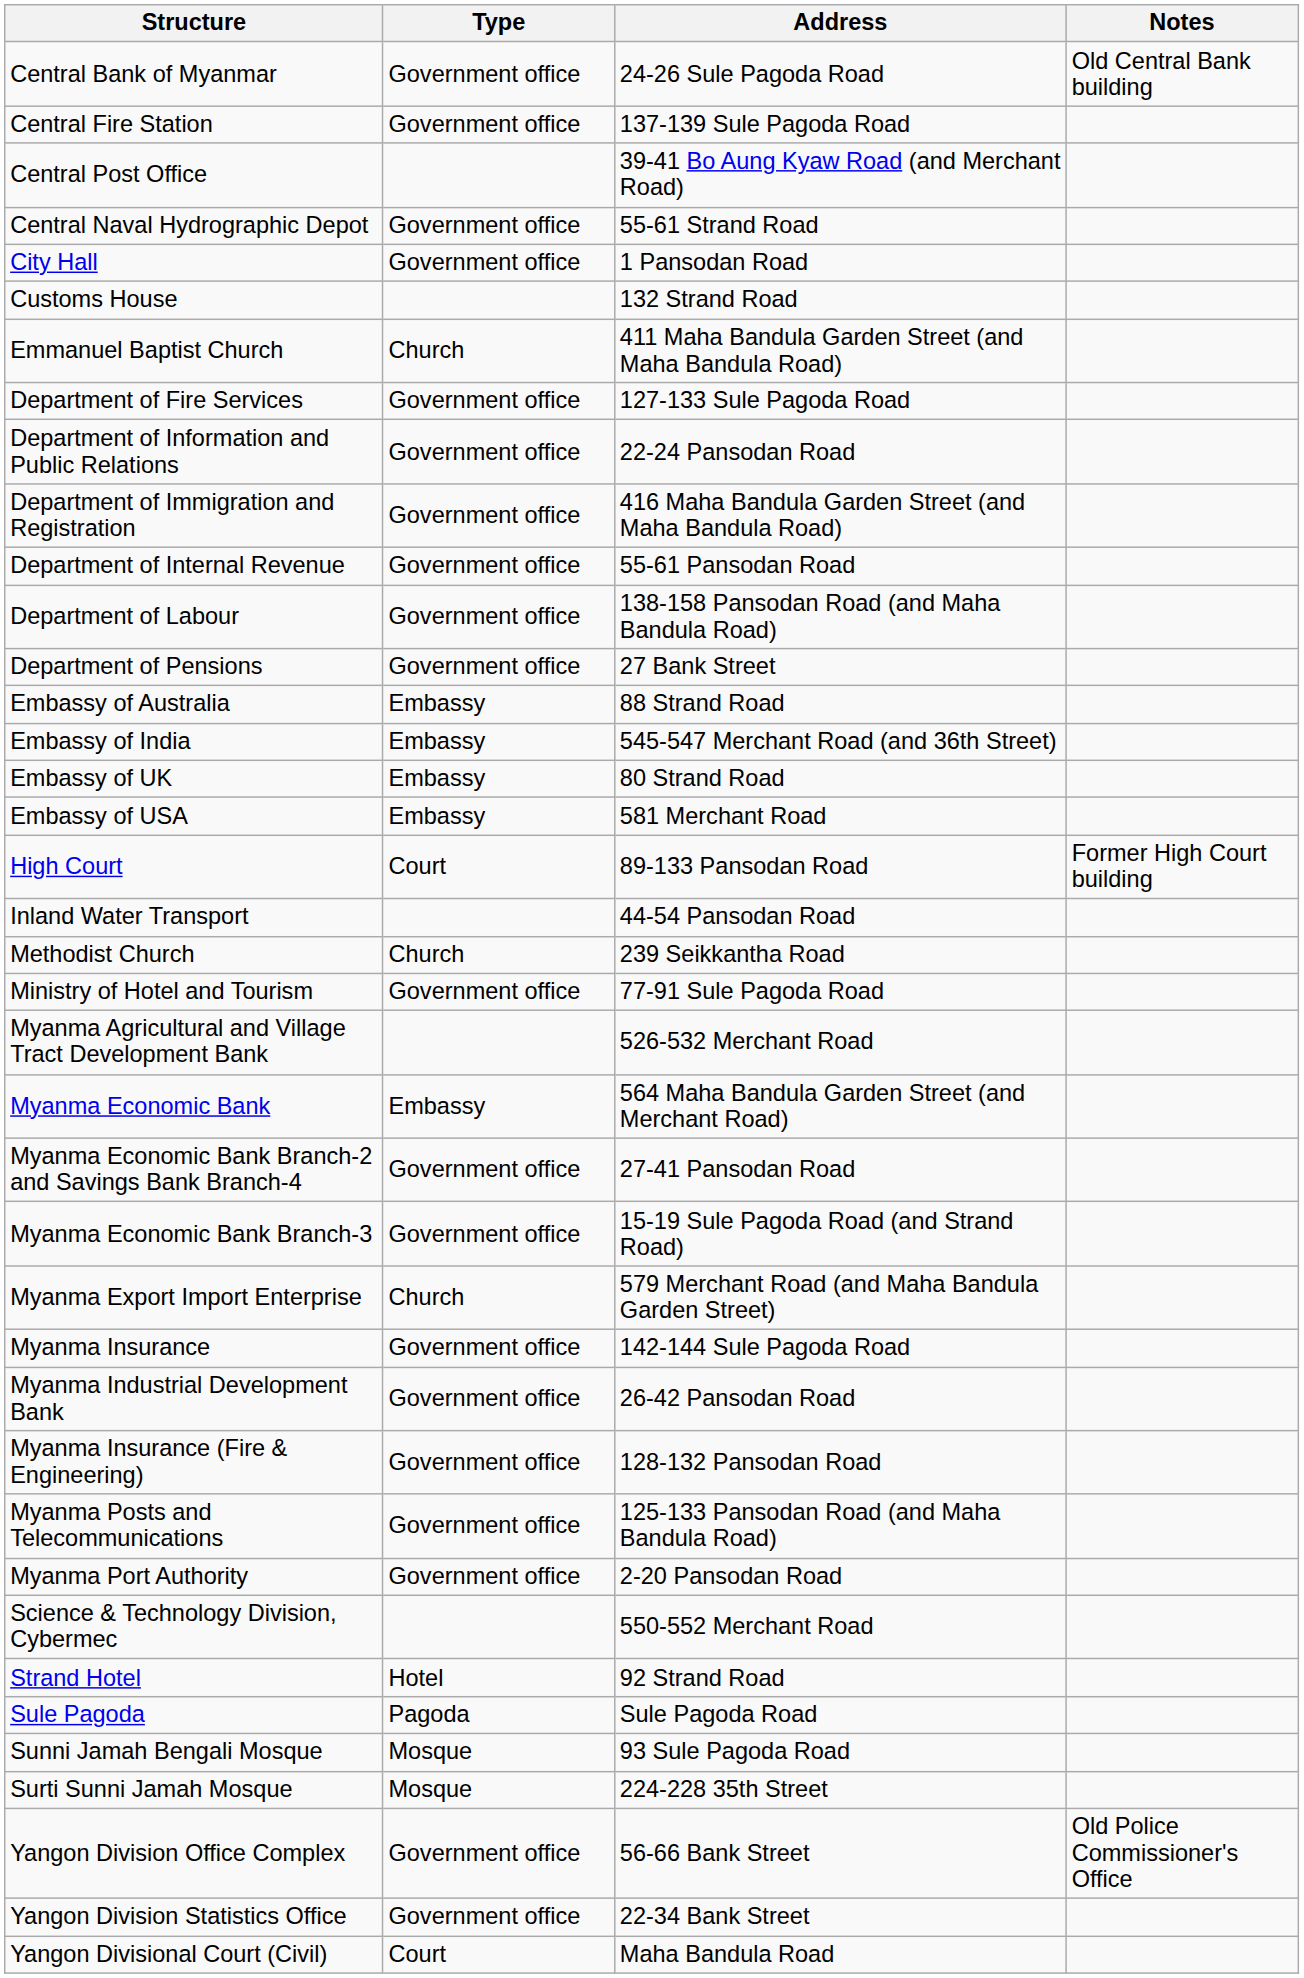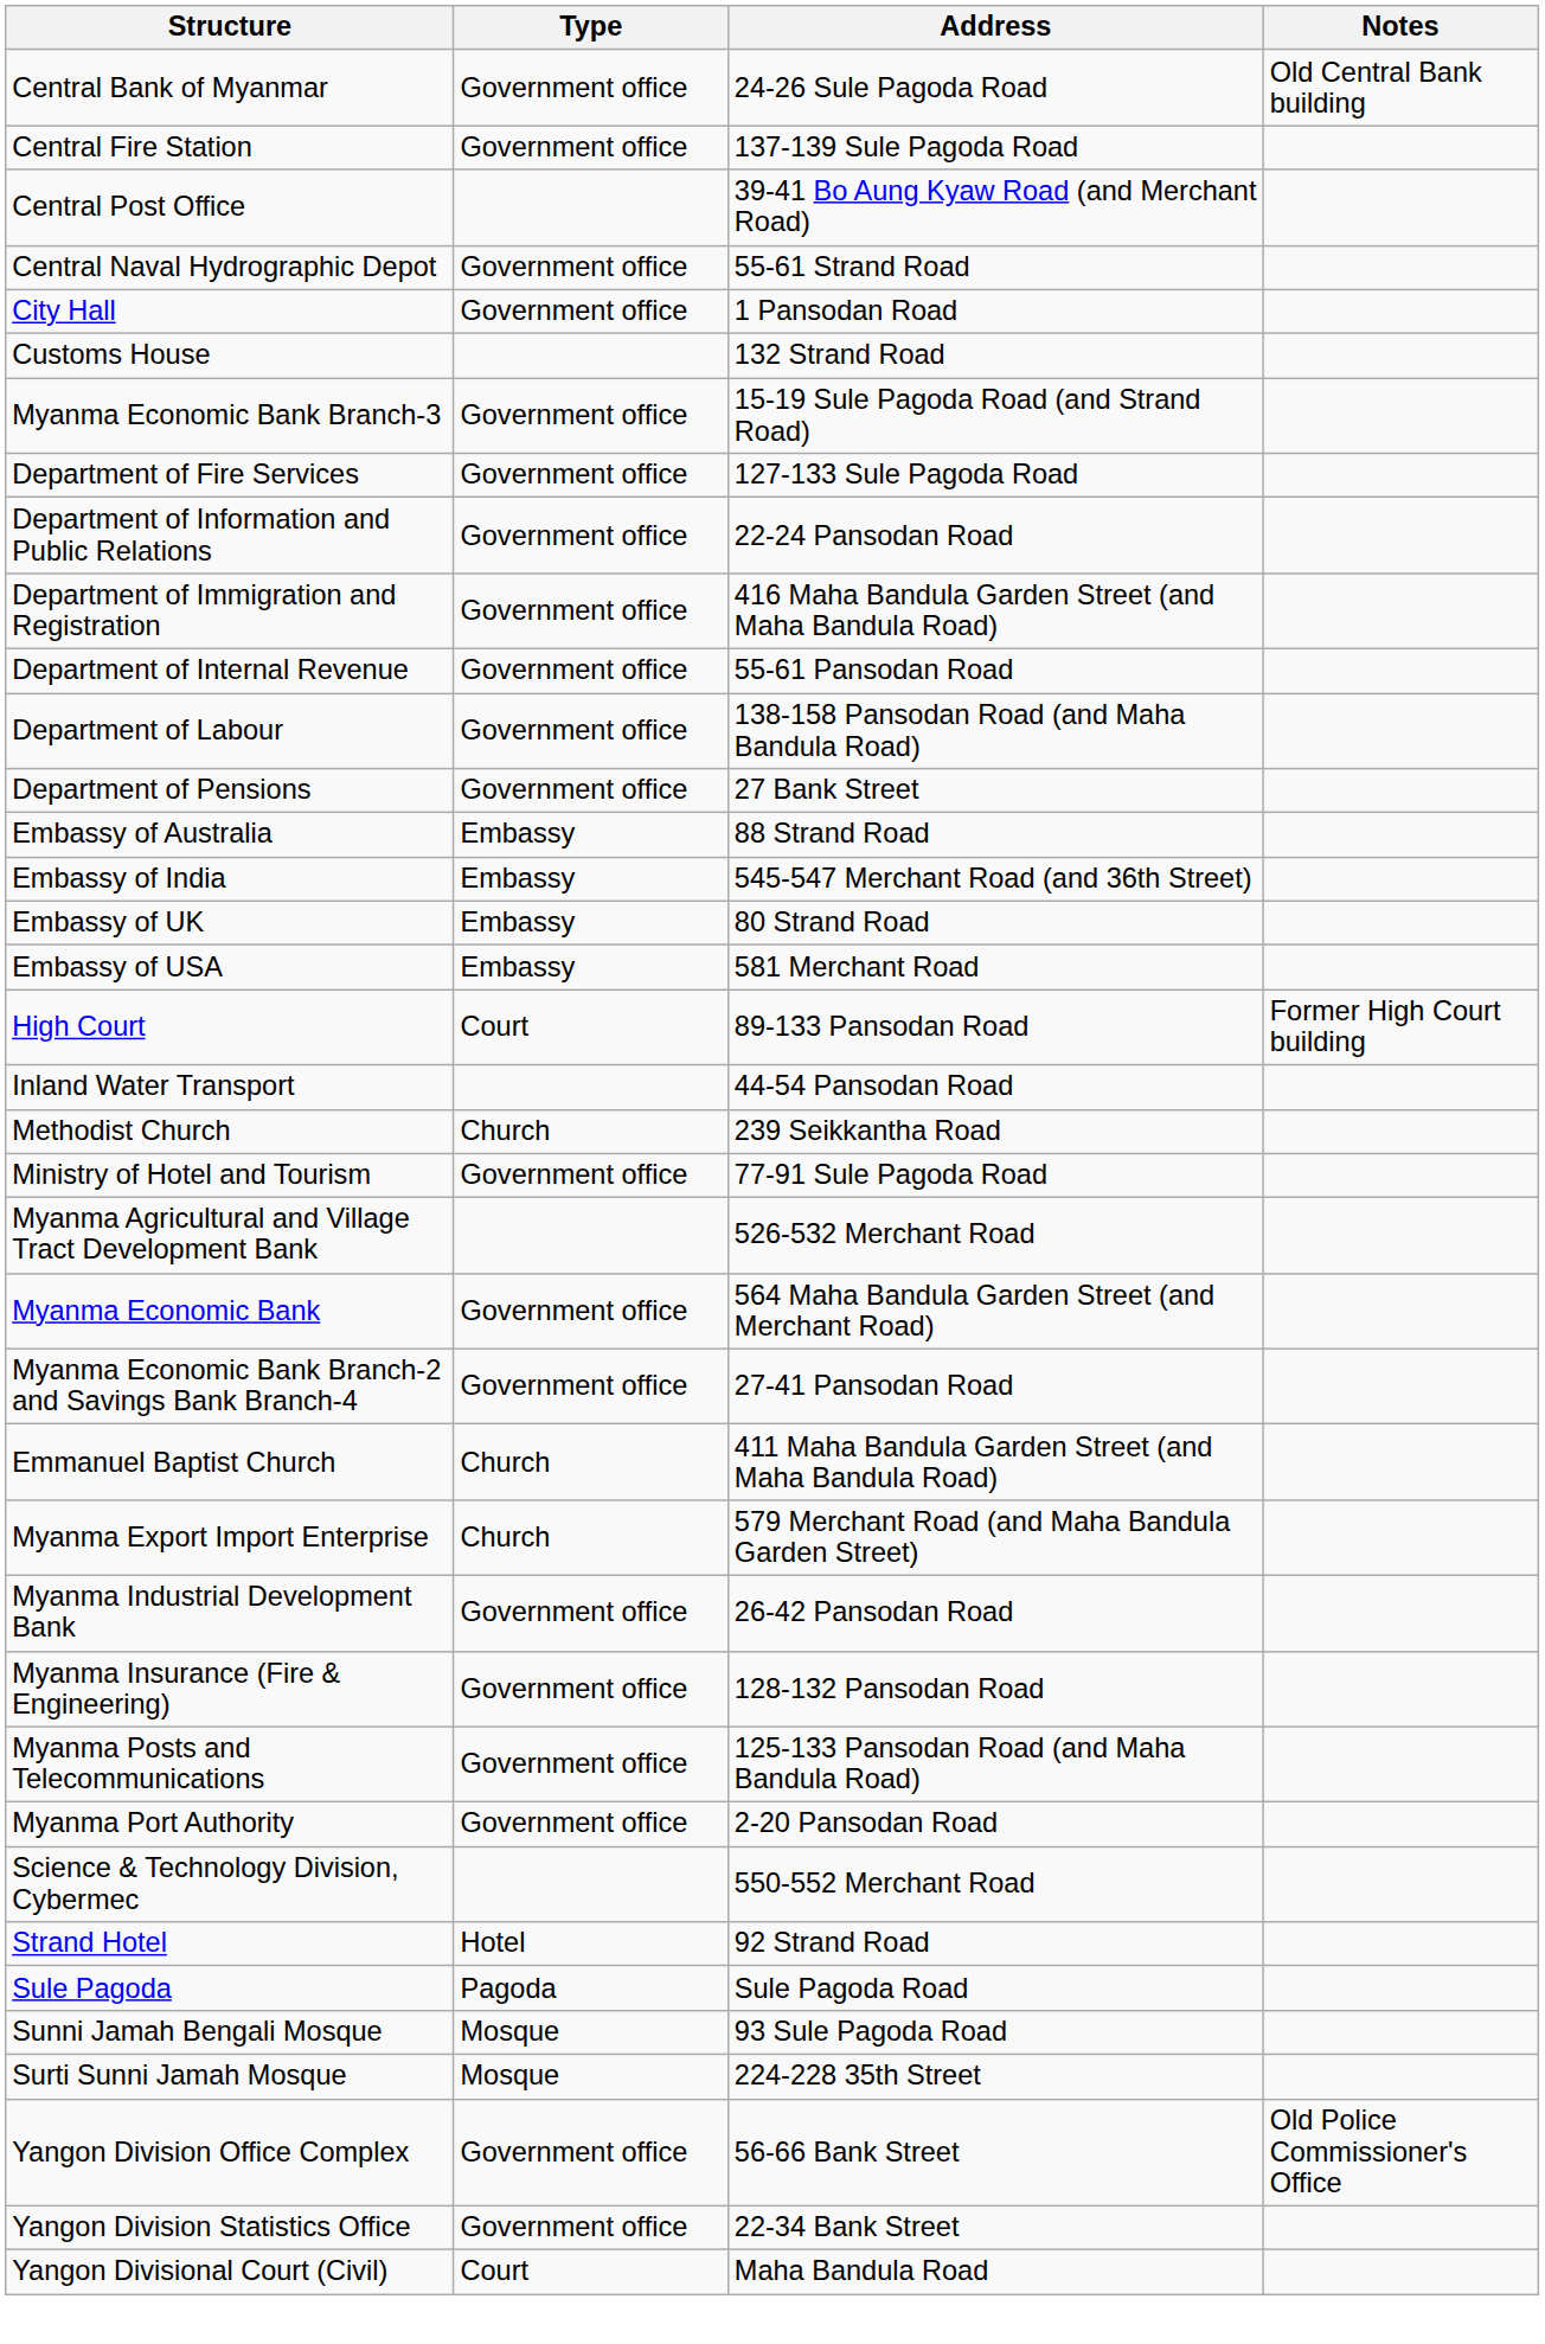 <table class="wikitable" border="1">
 <tr>
 <th width="250">Structure</th>
 <th width="150">Type</th>
 <th width="300">Address</th>
 <th width="150">Notes</th>
 </tr>
 <tr>
 <td>Central Bank of Myanmar</td>
 <td>Government office</td>
 <td>24-26 Sule Pagoda Road</td>
 <td>Old Central Bank building</td>
 </tr>
 <tr>
 <td>Central Fire Station</td>
 <td>Government office</td>
 <td>137-139 Sule Pagoda Road</td>
 <td></td>
 </tr>
 <tr>
 <td>Central Post Office</td>
 <td></td>
 <td>39-41 <a href='#'>Bo Aung Kyaw Road</a> (and Merchant Road)</td>
 <td></td>
 </tr>
 <tr>
 <td>Central Naval Hydrographic Depot</td>
 <td>Government office</td>
 <td>55-61 Strand Road</td>
 <td></td>
 </tr>
 <tr>
 <td><a href='#'>City Hall</a></td>
 <td>Government office</td>
 <td>1 Pansodan Road</td>
 <td></td>
 </tr>
 <tr>
 <td>Customs House</td>
 <td></td>
 <td>132 Strand Road</td>
 <td></td>
 </tr>
 <tr>
-<td>Emmanuel Baptist Church</td>
-<td>Church</td>
-<td>411 Maha Bandula Garden Street (and Maha Bandula Road)</td>
+<td>Myanma Economic Bank Branch-3</td>
+<td>Government office</td>
+<td>15-19 Sule Pagoda Road (and Strand Road)</td>
 <td></td>
 </tr>
 <tr>
 <td>Department of Fire Services</td>
 <td>Government office</td>
 <td>127-133 Sule Pagoda Road</td>
 <td></td>
 </tr>
 <tr>
 <td>Department of Information and Public Relations</td>
 <td>Government office</td>
 <td>22-24 Pansodan Road</td>
 <td></td>
 </tr>
 <tr>
 <td>Department of Immigration and Registration</td>
 <td>Government office</td>
 <td>416 Maha Bandula Garden Street (and Maha Bandula Road)</td>
 <td></td>
 </tr>
 <tr>
 <td>Department of Internal Revenue</td>
 <td>Government office</td>
 <td>55-61 Pansodan Road</td>
 <td></td>
 </tr>
 <tr>
 <td>Department of Labour</td>
 <td>Government office</td>
 <td>138-158 Pansodan Road (and Maha Bandula Road)</td>
 <td></td>
 </tr>
 <tr>
 <td>Department of Pensions</td>
 <td>Government office</td>
 <td>27 Bank Street</td>
 <td></td>
 </tr>
 <tr>
 <td>Embassy of Australia</td>
 <td>Embassy</td>
 <td>88 Strand Road</td>
 <td></td>
 </tr>
 <tr>
 <td>Embassy of India</td>
 <td>Embassy</td>
 <td>545-547 Merchant Road (and 36th Street)</td>
 <td></td>
 </tr>
 <tr>
 <td>Embassy of UK</td>
 <td>Embassy</td>
 <td>80 Strand Road</td>
 <td></td>
 </tr>
 <tr>
 <td>Embassy of USA</td>
 <td>Embassy</td>
 <td>581 Merchant Road</td>
 <td></td>
 </tr>
 <tr>
 <td><a href='#'>High Court</a></td>
 <td>Court</td>
 <td>89-133 Pansodan Road</td>
 <td>Former High Court building</td>
 </tr>
 <tr>
 <td>Inland Water Transport</td>
 <td></td>
 <td>44-54 Pansodan Road</td>
 <td></td>
 </tr>
 <tr>
 <td>Methodist Church</td>
 <td>Church</td>
 <td>239 Seikkantha Road</td>
 <td></td>
 </tr>
 <tr>
 <td>Ministry of Hotel and Tourism</td>
 <td>Government office</td>
 <td>77-91 Sule Pagoda Road</td>
 <td></td>
 </tr>
 <tr>
 <td>Myanma Agricultural and Village Tract Development Bank</td>
 <td></td>
 <td>526-532 Merchant Road</td>
 <td></td>
 </tr>
 <tr>
 <td><a href='#'>Myanma Economic Bank</a></td>
-<td>Embassy</td>
+<td>Government office</td>
 <td>564 Maha Bandula Garden Street (and Merchant Road)</td>
 <td></td>
 </tr>
 <tr>
 <td>Myanma Economic Bank Branch-2 and Savings Bank Branch-4</td>
 <td>Government office</td>
 <td>27-41 Pansodan Road</td>
 <td></td>
 </tr>
 <tr>
-<td>Myanma Economic Bank Branch-3</td>
-<td>Government office</td>
-<td>15-19 Sule Pagoda Road (and Strand Road)</td>
+<td>Emmanuel Baptist Church</td>
+<td>Church</td>
+<td>411 Maha Bandula Garden Street (and Maha Bandula Road)</td>
 <td></td>
 </tr>
 <tr>
 <td>Myanma Export Import Enterprise</td>
 <td>Church</td>
 <td>579 Merchant Road (and Maha Bandula Garden Street)</td>
-<td></td>
-</tr>
-<tr>
-<td>Myanma Insurance</td>
-<td>Government office</td>
-<td>142-144 Sule Pagoda Road</td>
 <td></td>
 </tr>
 <tr>
 <td>Myanma Industrial Development Bank</td>
 <td>Government office</td>
 <td>26-42 Pansodan Road</td>
 <td></td>
 </tr>
 <tr>
 <td>Myanma Insurance (Fire & Engineering)</td>
 <td>Government office</td>
 <td>128-132 Pansodan Road</td>
 <td></td>
 </tr>
 <tr>
 <td>Myanma Posts and Telecommunications</td>
 <td>Government office</td>
 <td>125-133 Pansodan Road (and Maha Bandula Road)</td>
 <td></td>
 </tr>
 <tr>
 <td>Myanma Port Authority</td>
 <td>Government office</td>
 <td>2-20 Pansodan Road</td>
 <td></td>
 </tr>
 <tr>
 <td>Science & Technology Division, Cybermec</td>
 <td></td>
 <td>550-552 Merchant Road</td>
 <td></td>
 </tr>
 <tr>
 <td><a href='#'>Strand Hotel</a></td>
 <td>Hotel</td>
 <td>92 Strand Road</td>
 <td></td>
 </tr>
 <tr>
 <td><a href='#'>Sule Pagoda</a></td>
 <td>Pagoda</td>
 <td>Sule Pagoda Road</td>
 <td></td>
 </tr>
 <tr>
 <td>Sunni Jamah Bengali Mosque</td>
 <td>Mosque</td>
 <td>93 Sule Pagoda Road</td>
 <td></td>
 </tr>
 <tr>
 <td>Surti Sunni Jamah Mosque</td>
 <td>Mosque</td>
 <td>224-228 35th Street</td>
 <td></td>
 </tr>
 <tr>
 <td>Yangon Division Office Complex</td>
 <td>Government office</td>
 <td>56-66 Bank Street</td>
 <td>Old Police Commissioner's Office</td>
 </tr>
 <tr>
 <td>Yangon Division Statistics Office</td>
 <td>Government office</td>
 <td>22-34 Bank Street</td>
 <td></td>
 </tr>
 <tr>
 <td>Yangon Divisional Court (Civil)</td>
 <td>Court</td>
 <td>Maha Bandula Road</td>
 <td></td>
 </tr>
 </table>
